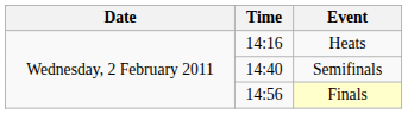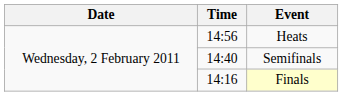 <table class = "wikitable" style="text-align:center;">
 <tr>
 <th width=220>Date</th>
 <th width=50>Time</th>
 <th width=100>Event</th>
 </tr>
 <tr>
 <td rowspan=3>Wednesday, 2 February 2011</td>
-<td>14:16</td>
+<td>14:56</td>
 <td>Heats</td>
 </tr>
 <tr>
 <td>14:40</td>
 <td>Semifinals</td>
 </tr>
 <tr>
-<td>14:56</td>
+<td>14:16</td>
 <td bgcolor=ffffcc>Finals</td>
 </tr>
 </table>
